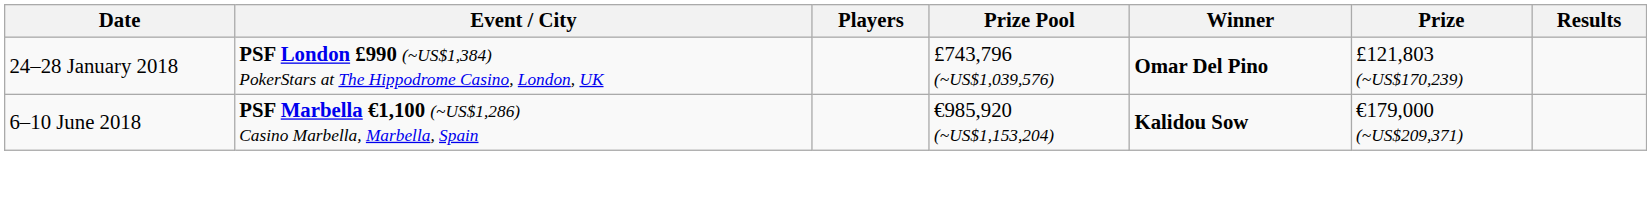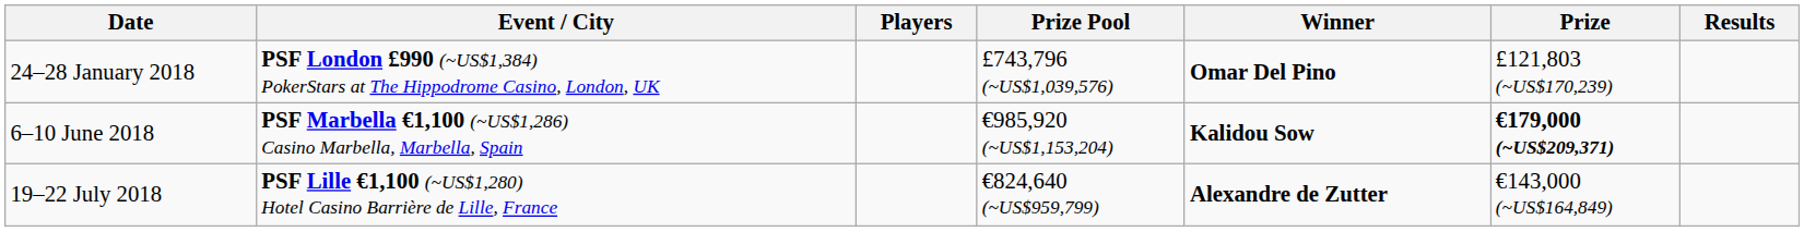 <table class="wikitable" width="100%">
 <tr>
 <th width="14%">Date</th>
 <th !width="16%">Event / City</th>
 <th !width="11%">Players</th>
 <th !width="14%">Prize Pool</th>
 <th !width="18%">Winner</th>
 <th !width="14%">Prize</th>
 <th !width="11%">Results</th>
 </tr>
 <tr>
 <td>24–28 January 2018</td>
 <td> <strong>PSF <a href='#'>London</a> £990 </strong><small><em>(~US$1,384)</em></small><br><small><em>PokerStars at <a href='#'>The Hippodrome Casino</a>, <a href='#'>London</a>, <a href='#'>UK</a></em></small></td>
 <td></td>
 <td>£743,796<br><small><em>(~US$1,039,576)</em></small></td>
 <td> <strong>Omar Del Pino</strong></td>
 <td>£121,803<br><small><em>(~US$170,239)</em></small></td>
 <td></td>
 </tr>
 <tr>
 <td>6–10 June 2018</td>
 <td> <strong>PSF <a href='#'>Marbella</a> €1,100 </strong><small><em>(~US$1,286)</em></small><br><small><em>Casino Marbella, <a href='#'>Marbella</a>, <a href='#'>Spain</a></em></small></td>
 <td></td>
 <td>€985,920<br><small><em>(~US$1,153,204)</em></small></td>
 <td> <strong>Kalidou Sow</strong></td>
-<td>€179,000<br><small><em>(~US$209,371)</em></small></td>
+<td><strong>€179,000<br><small><em>(~US$209,371)</em></small></strong></td>
+<td></td>
+</tr>
+<tr>
+<td>19–22 July 2018</td>
+<td> <strong>PSF <a href='#'>Lille</a> €1,100 </strong><small><em>(~US$1,280)</em></small><br><small><em>Hotel Casino Barrière de <a href='#'>Lille</a>, <a href='#'>France</a></em></small></td>
+<td></td>
+<td>€824,640<br><small><em>(~US$959,799)</em></small></td>
+<td> <strong>Alexandre de Zutter</strong></td>
+<td>€143,000<br><small><em>(~US$164,849)</em></small></td>
 <td></td>
 </tr>
 </table>
